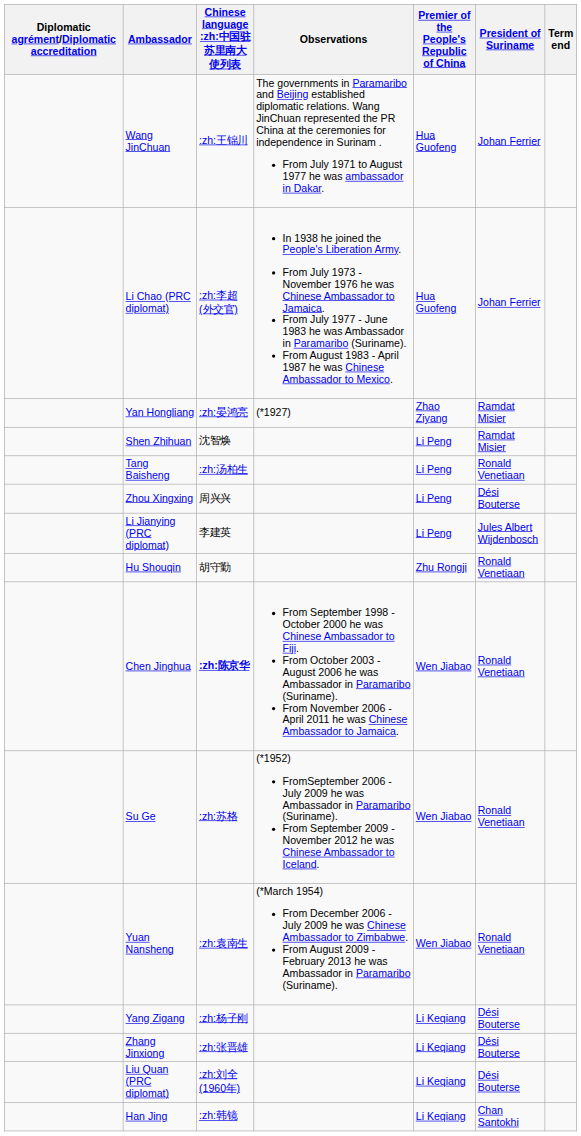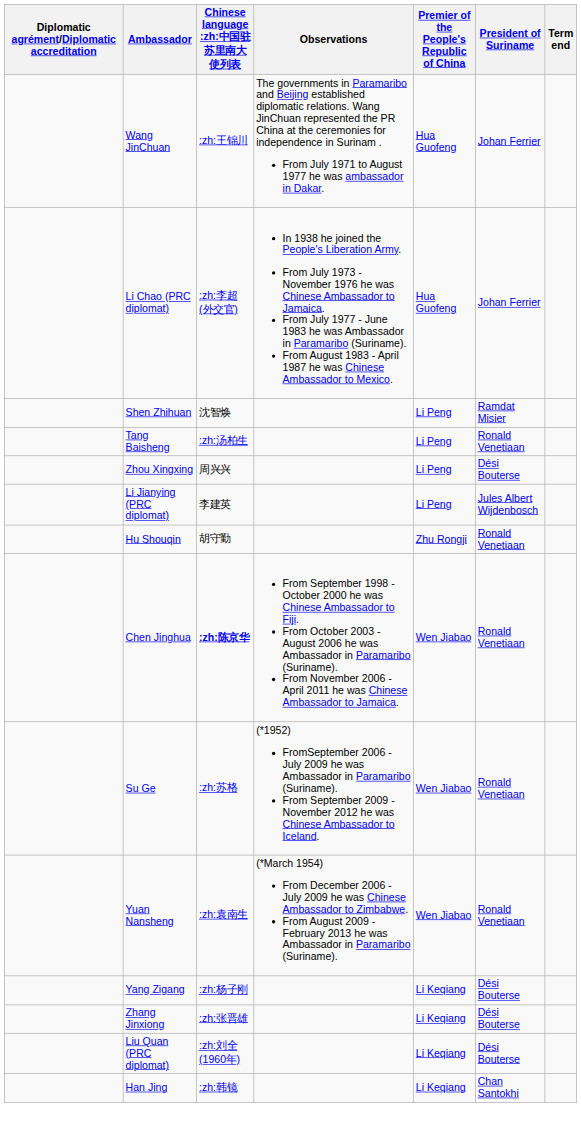 <table class="wikitable sortable">
 <tr>
 <th>Diplomatic <a href='#'>agrément</a>/<a href='#'>Diplomatic accreditation</a></th>
 <th><a href='#'>Ambassador</a></th>
 <th><a href='#'>Chinese language</a><br><a href='#'>:zh:中国驻苏里南大使列表</a></th>
 <th>Observations</th>
 <th><a href='#'>Premier of the People's Republic of China</a></th>
 <th><a href='#'>President of Suriname</a></th>
 <th>Term end</th>
 </tr>
 <tr>
 <td></td>
 <td><a href='#'>Wang JinChuan</a></td>
 <td><a href='#'>:zh:王锦川</a></td>
 <td>The governments in <a href='#'>Paramaribo</a> and <a href='#'>Beijing</a> established diplomatic relations. Wang JinChuan represented the PR China at the ceremonies for independence in Surinam .<br><ul><li>From July 1971 to August 1977 he was <a href='#'>ambassador in Dakar</a>.</li></ul></td>
 <td><a href='#'>Hua Guofeng</a></td>
 <td><a href='#'>Johan Ferrier</a></td>
 <td></td>
 </tr>
 <tr>
 <td></td>
 <td><a href='#'>Li Chao (PRC diplomat)</a></td>
 <td><a href='#'>:zh:李超 (外交官)</a></td>
 <td><br><ul><li>In 1938 he joined the <a href='#'>People's Liberation Army</a>.</li></ul><ul><li>From July 1973 - November 1976 he was <a href='#'>Chinese Ambassador to Jamaica</a>.</li><li>From July 1977 - June 1983 he was Ambassador in <a href='#'>Paramaribo</a> (Suriname).</li><li>From August 1983 - April 1987 he was <a href='#'>Chinese Ambassador to Mexico</a>.</li></ul></td>
 <td><a href='#'>Hua Guofeng</a></td>
 <td><a href='#'>Johan Ferrier</a></td>
-<td></td>
-</tr>
-<tr>
-<td></td>
-<td><a href='#'>Yan Hongliang</a></td>
-<td><a href='#'>:zh:晏鸿亮</a></td>
-<td>(*1927)</td>
-<td><a href='#'>Zhao Ziyang</a></td>
-<td><a href='#'>Ramdat Misier</a></td>
 <td></td>
 </tr>
 <tr>
 <td></td>
 <td><a href='#'>Shen Zhihuan</a></td>
 <td>沈智焕</td>
 <td></td>
 <td><a href='#'>Li Peng</a></td>
 <td><a href='#'>Ramdat Misier</a></td>
 <td></td>
 </tr>
 <tr>
 <td></td>
 <td><a href='#'>Tang Baisheng</a></td>
 <td><a href='#'>:zh:汤柏生</a></td>
 <td></td>
 <td><a href='#'>Li Peng</a></td>
 <td><a href='#'>Ronald Venetiaan</a></td>
 <td></td>
 </tr>
 <tr>
 <td></td>
 <td><a href='#'>Zhou Xingxing</a></td>
 <td>周兴兴</td>
 <td></td>
 <td><a href='#'>Li Peng</a></td>
 <td><a href='#'>Dési Bouterse</a></td>
 <td></td>
 </tr>
 <tr>
 <td></td>
 <td><a href='#'>Li Jianying (PRC diplomat)</a></td>
 <td>李建英</td>
 <td></td>
 <td><a href='#'>Li Peng</a></td>
 <td><a href='#'>Jules Albert Wijdenbosch</a></td>
 <td></td>
 </tr>
 <tr>
 <td></td>
 <td><a href='#'>Hu Shouqin</a></td>
 <td>胡守勤</td>
 <td></td>
 <td><a href='#'>Zhu Rongji</a></td>
 <td><a href='#'>Ronald Venetiaan</a></td>
 <td></td>
 </tr>
 <tr>
 <td></td>
 <td><a href='#'>Chen Jinghua</a></td>
 <td><strong><a href='#'>:zh:陈京华</a></strong></td>
 <td><br><ul><li>From September 1998 - October 2000 he was <a href='#'>Chinese Ambassador to Fiji</a>.</li><li>From October 2003 - August 2006 he was Ambassador in <a href='#'>Paramaribo</a> (Suriname).</li><li>From November 2006 - April 2011 he was <a href='#'>Chinese Ambassador to Jamaica</a>.</li></ul></td>
 <td><a href='#'>Wen Jiabao</a></td>
 <td><a href='#'>Ronald Venetiaan</a></td>
 <td></td>
 </tr>
 <tr>
 <td></td>
 <td><a href='#'>Su Ge</a></td>
 <td><a href='#'>:zh:苏格</a></td>
 <td>(*1952)<br><ul><li>FromSeptember 2006 - July 2009 he was Ambassador in <a href='#'>Paramaribo</a> (Suriname).</li><li>From September 2009 - November 2012 he was <a href='#'>Chinese Ambassador to Iceland</a>.</li></ul></td>
 <td><a href='#'>Wen Jiabao</a></td>
 <td><a href='#'>Ronald Venetiaan</a></td>
 <td></td>
 </tr>
 <tr>
 <td></td>
 <td><a href='#'>Yuan Nansheng</a></td>
 <td><a href='#'>:zh:袁南生</a></td>
 <td>(*March 1954)<br><ul><li>From December 2006 - July 2009 he was <a href='#'>Chinese Ambassador to Zimbabwe</a>.</li><li>From August 2009 - February 2013 he was Ambassador in <a href='#'>Paramaribo</a> (Suriname).</li></ul></td>
 <td><a href='#'>Wen Jiabao</a></td>
 <td><a href='#'>Ronald Venetiaan</a></td>
 <td></td>
 </tr>
 <tr>
 <td></td>
 <td><a href='#'>Yang Zigang</a></td>
 <td><a href='#'>:zh:杨子刚</a></td>
 <td></td>
 <td><a href='#'>Li Keqiang</a></td>
 <td><a href='#'>Dési Bouterse</a></td>
 <td></td>
 </tr>
 <tr>
 <td></td>
 <td><a href='#'>Zhang Jinxiong</a></td>
 <td><a href='#'>:zh:张晋雄</a></td>
 <td></td>
 <td><a href='#'>Li Keqiang</a></td>
 <td><a href='#'>Dési Bouterse</a></td>
 <td></td>
 </tr>
 <tr>
 <td></td>
 <td><a href='#'>Liu Quan (PRC diplomat)</a></td>
 <td><a href='#'>:zh:刘全 (1960年)</a></td>
 <td></td>
 <td><a href='#'>Li Keqiang</a></td>
 <td><a href='#'>Dési Bouterse</a></td>
 <td></td>
 </tr>
 <tr>
 <td></td>
 <td><a href='#'>Han Jing</a></td>
 <td><a href='#'>:zh:韩镜</a></td>
 <td></td>
 <td><a href='#'>Li Keqiang</a></td>
 <td><a href='#'>Chan Santokhi</a></td>
 <td></td>
 </tr>
 </table>
